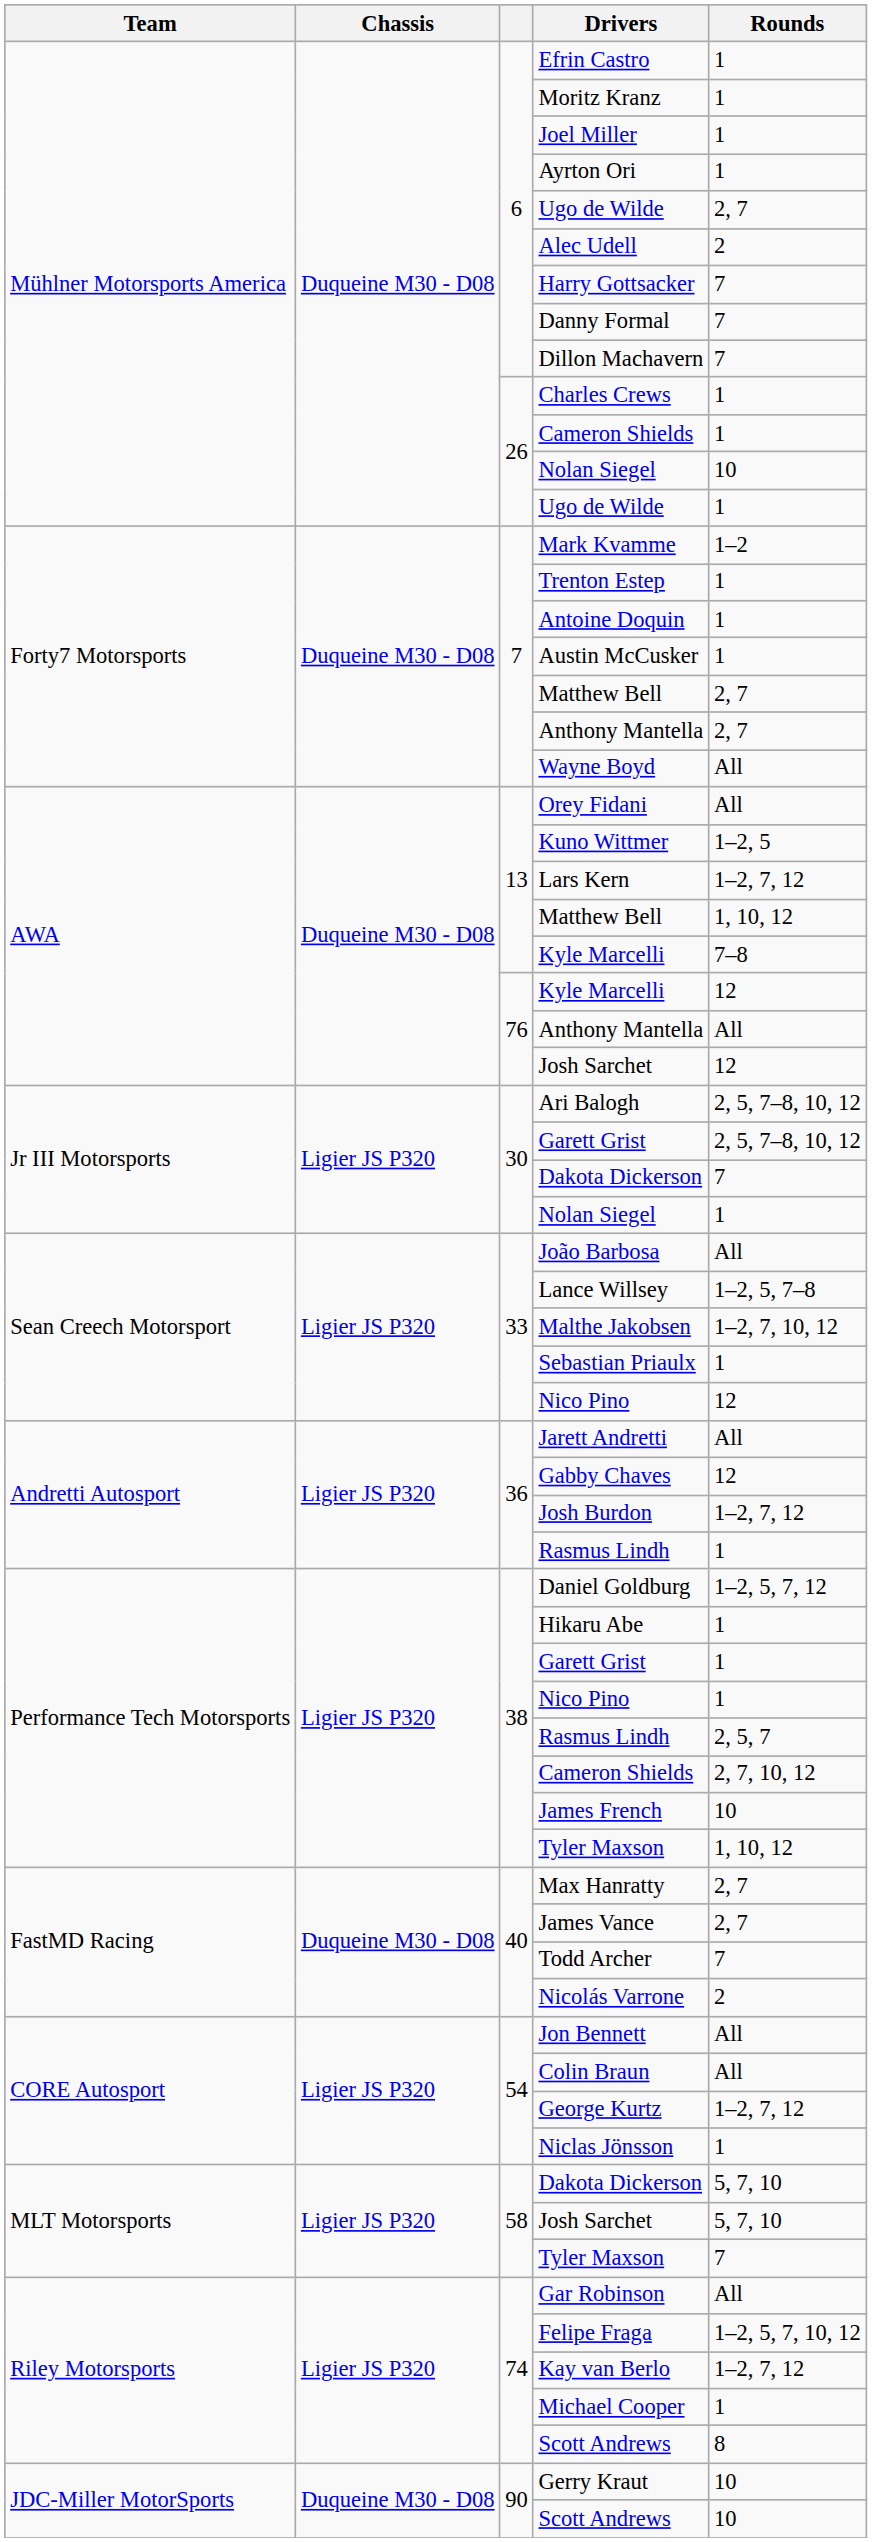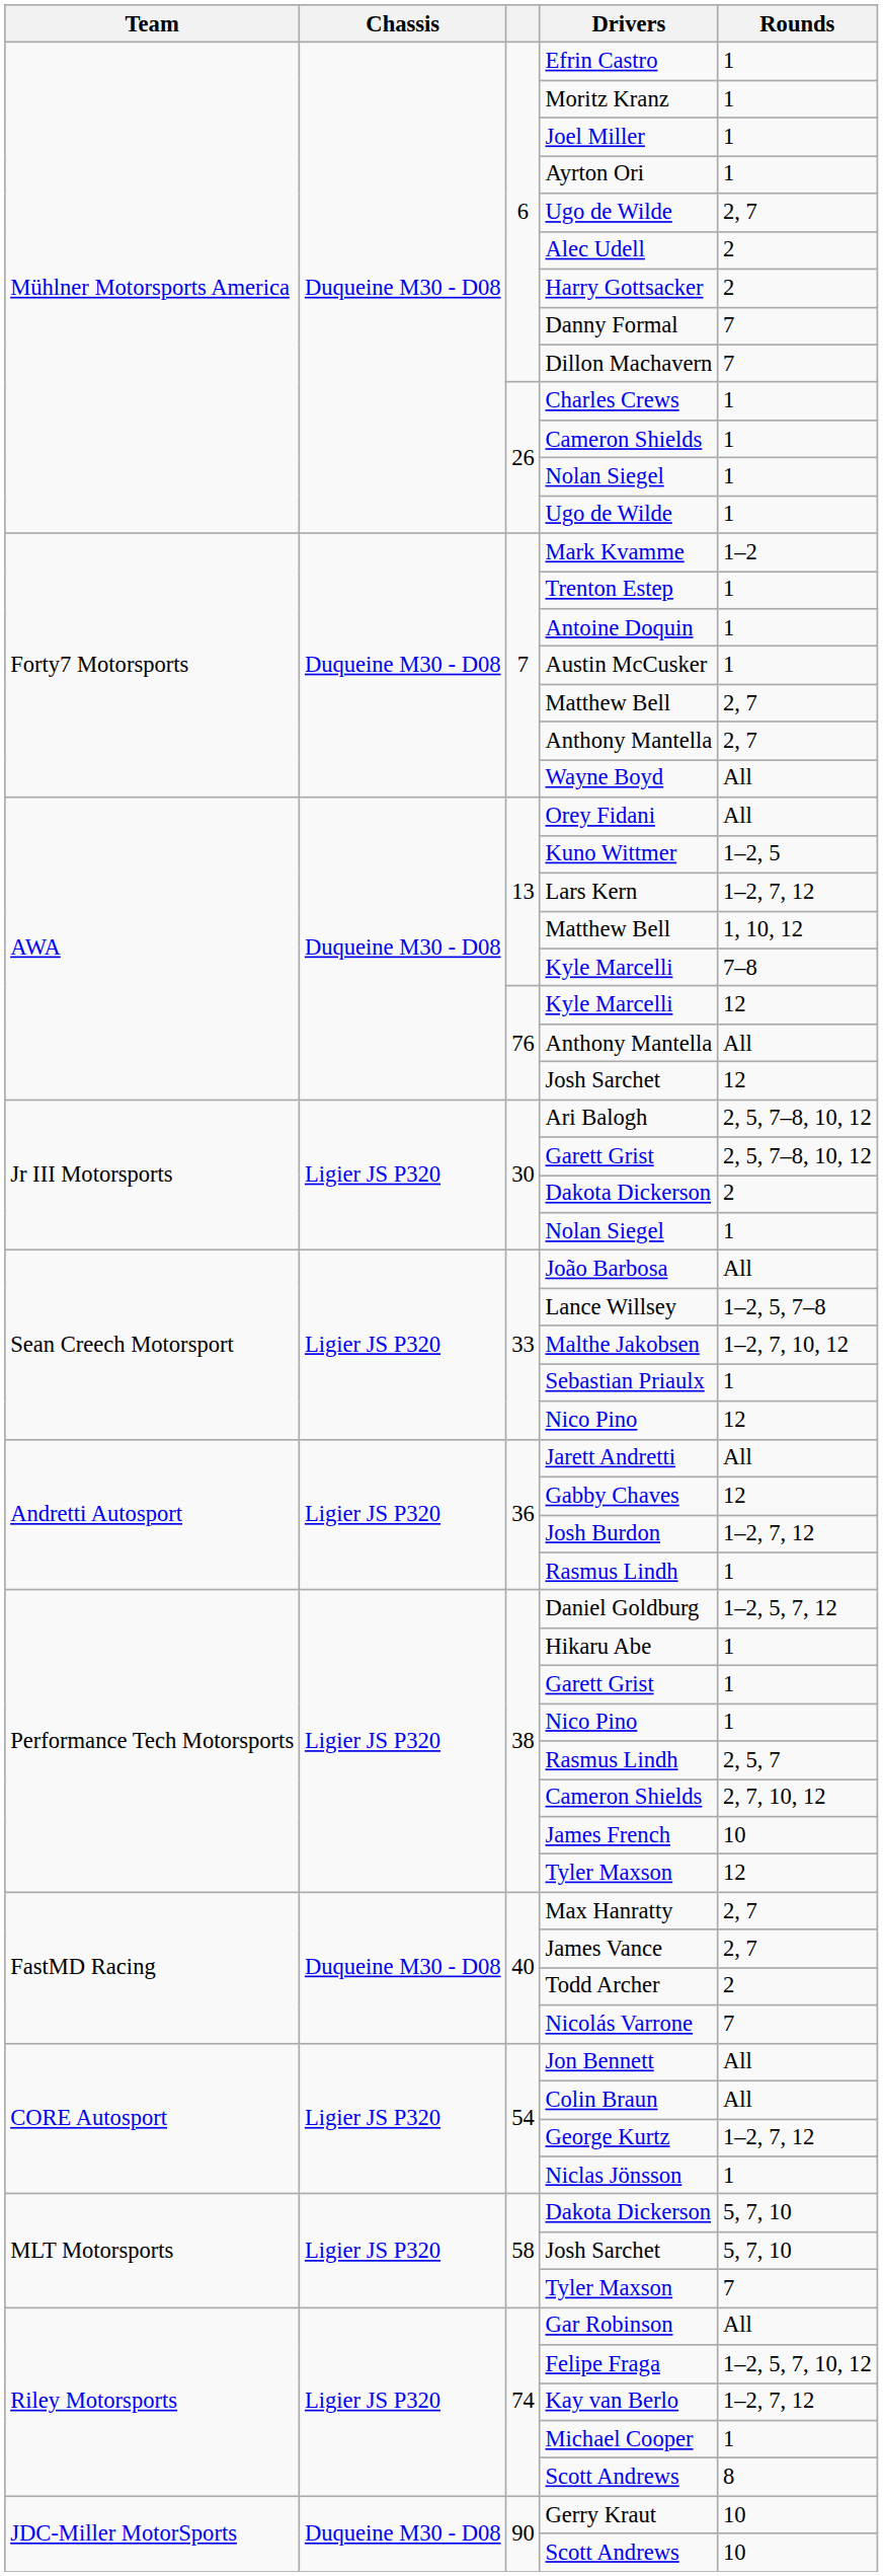 <table class="wikitable" style="font-size: 85%">
 <tr>
 <th>Team</th>
 <th>Chassis</th>
 <th></th>
 <th>Drivers</th>
 <th>Rounds</th>
 </tr>
 <tr>
 <td rowspan="13"> <a href='#'>Mühlner Motorsports America</a></td>
 <td rowspan="13"><a href='#'>Duqueine M30 - D08</a></td>
 <td rowspan="9" align="center">6</td>
 <td> <a href='#'>Efrin Castro</a></td>
 <td>1</td>
 </tr>
 <tr>
 <td> Moritz Kranz</td>
 <td>1</td>
 </tr>
 <tr>
 <td> <a href='#'>Joel Miller</a></td>
 <td>1</td>
 </tr>
 <tr>
 <td> Ayrton Ori</td>
 <td>1</td>
 </tr>
 <tr>
 <td> <a href='#'>Ugo de Wilde</a></td>
 <td>2, 7</td>
 </tr>
 <tr>
 <td> <a href='#'>Alec Udell</a></td>
 <td>2</td>
 </tr>
 <tr>
 <td> <a href='#'>Harry Gottsacker</a></td>
-<td>7</td>
+<td>2</td>
 </tr>
 <tr>
 <td> Danny Formal</td>
 <td>7</td>
 </tr>
 <tr>
 <td> Dillon Machavern</td>
 <td>7</td>
 </tr>
 <tr>
 <td rowspan="4" align="center">26</td>
 <td> <a href='#'>Charles Crews</a></td>
 <td>1</td>
 </tr>
 <tr>
 <td> <a href='#'>Cameron Shields</a></td>
 <td>1</td>
 </tr>
 <tr>
 <td> <a href='#'>Nolan Siegel</a></td>
-<td>10</td>
+<td>1</td>
 </tr>
 <tr>
 <td> <a href='#'>Ugo de Wilde</a></td>
 <td>1</td>
 </tr>
 <tr>
 <td rowspan="7"> Forty7 Motorsports</td>
 <td rowspan="7"><a href='#'>Duqueine M30 - D08</a></td>
 <td align="center" rowspan=7>7</td>
 <td> <a href='#'>Mark Kvamme</a></td>
 <td>1–2</td>
 </tr>
 <tr>
 <td> <a href='#'>Trenton Estep</a></td>
 <td>1</td>
 </tr>
 <tr>
 <td> <a href='#'>Antoine Doquin</a></td>
 <td>1</td>
 </tr>
 <tr>
 <td> Austin McCusker</td>
 <td>1</td>
 </tr>
 <tr>
 <td> Matthew Bell</td>
 <td>2, 7</td>
 </tr>
 <tr>
 <td> Anthony Mantella</td>
 <td>2, 7</td>
 </tr>
 <tr>
 <td> <a href='#'>Wayne Boyd</a></td>
 <td>All</td>
 </tr>
 <tr>
 <td rowspan="8"> <a href='#'>AWA</a></td>
 <td rowspan="8"><a href='#'>Duqueine M30 - D08</a></td>
 <td align="center" rowspan=5>13</td>
 <td> <a href='#'>Orey Fidani</a></td>
 <td>All</td>
 </tr>
 <tr>
 <td> <a href='#'>Kuno Wittmer</a></td>
 <td>1–2, 5</td>
 </tr>
 <tr>
 <td> Lars Kern</td>
 <td>1–2, 7, 12</td>
 </tr>
 <tr>
 <td> Matthew Bell</td>
 <td>1, 10, 12</td>
 </tr>
 <tr>
 <td> <a href='#'>Kyle Marcelli</a></td>
 <td>7–8</td>
 </tr>
 <tr>
 <td rowspan="3" align="center">76</td>
 <td> <a href='#'>Kyle Marcelli</a></td>
 <td>12</td>
 </tr>
 <tr>
 <td> Anthony Mantella</td>
 <td>All</td>
 </tr>
 <tr>
 <td> Josh Sarchet</td>
 <td>12</td>
 </tr>
 <tr>
 <td rowspan="4"> Jr III Motorsports</td>
 <td rowspan="4"><a href='#'>Ligier JS P320</a></td>
 <td rowspan="4" align="center">30</td>
 <td> Ari Balogh</td>
 <td>2, 5, 7–8, 10, 12</td>
 </tr>
 <tr>
 <td> <a href='#'>Garett Grist</a></td>
 <td>2, 5, 7–8, 10, 12</td>
 </tr>
 <tr>
 <td> <a href='#'>Dakota Dickerson</a></td>
-<td>7</td>
+<td>2</td>
 </tr>
 <tr>
 <td> <a href='#'>Nolan Siegel</a></td>
 <td>1</td>
 </tr>
 <tr>
 <td rowspan="5"> Sean Creech Motorsport</td>
 <td rowspan="5"><a href='#'>Ligier JS P320</a></td>
 <td rowspan="5" align="center">33</td>
 <td> <a href='#'>João Barbosa</a></td>
 <td>All</td>
 </tr>
 <tr>
 <td> Lance Willsey</td>
 <td>1–2, 5, 7–8</td>
 </tr>
 <tr>
 <td> <a href='#'>Malthe Jakobsen</a></td>
 <td>1–2, 7, 10, 12</td>
 </tr>
 <tr>
 <td> <a href='#'>Sebastian Priaulx</a></td>
 <td>1</td>
 </tr>
 <tr>
 <td> <a href='#'>Nico Pino</a></td>
 <td>12</td>
 </tr>
 <tr>
 <td rowspan="4"> <a href='#'>Andretti Autosport</a></td>
 <td rowspan="4"><a href='#'>Ligier JS P320</a></td>
 <td rowspan="4" align="center">36</td>
 <td> <a href='#'>Jarett Andretti</a></td>
 <td>All</td>
 </tr>
 <tr>
 <td> <a href='#'>Gabby Chaves</a></td>
 <td>12</td>
 </tr>
 <tr>
 <td> <a href='#'>Josh Burdon</a></td>
 <td>1–2, 7, 12</td>
 </tr>
 <tr>
 <td> <a href='#'>Rasmus Lindh</a></td>
 <td>1</td>
 </tr>
 <tr>
 <td rowspan="8"> Performance Tech Motorsports</td>
 <td rowspan="8"><a href='#'>Ligier JS P320</a></td>
 <td rowspan="8" align="center">38</td>
 <td> Daniel Goldburg</td>
 <td>1–2, 5, 7, 12</td>
 </tr>
 <tr>
 <td> Hikaru Abe</td>
 <td>1</td>
 </tr>
 <tr>
 <td> <a href='#'>Garett Grist</a></td>
 <td>1</td>
 </tr>
 <tr>
 <td> <a href='#'>Nico Pino</a></td>
 <td>1</td>
 </tr>
 <tr>
 <td> <a href='#'>Rasmus Lindh</a></td>
 <td>2, 5, 7</td>
 </tr>
 <tr>
 <td> <a href='#'>Cameron Shields</a></td>
 <td>2, 7, 10, 12</td>
 </tr>
 <tr>
 <td> <a href='#'>James French</a></td>
 <td>10</td>
 </tr>
 <tr>
 <td> <a href='#'>Tyler Maxson</a></td>
-<td>1, 10, 12</td>
+<td>12</td>
 </tr>
 <tr>
 <td rowspan="4"> FastMD Racing</td>
 <td rowspan="4"><a href='#'>Duqueine M30 - D08</a></td>
 <td rowspan="4" align="center">40</td>
 <td> Max Hanratty</td>
 <td>2, 7</td>
 </tr>
 <tr>
 <td> James Vance</td>
 <td>2, 7</td>
 </tr>
 <tr>
 <td> Todd Archer</td>
-<td>7</td>
+<td>2</td>
 </tr>
 <tr>
 <td> <a href='#'>Nicolás Varrone</a></td>
-<td>2</td>
+<td>7</td>
 </tr>
 <tr>
 <td rowspan="4"> <a href='#'>CORE Autosport</a></td>
 <td rowspan="4"><a href='#'>Ligier JS P320</a></td>
 <td rowspan="4" align="center">54</td>
 <td> <a href='#'>Jon Bennett</a></td>
 <td>All</td>
 </tr>
 <tr>
 <td> <a href='#'>Colin Braun</a></td>
 <td>All</td>
 </tr>
 <tr>
 <td> <a href='#'>George Kurtz</a></td>
 <td>1–2, 7, 12</td>
 </tr>
 <tr>
 <td> <a href='#'>Niclas Jönsson</a></td>
 <td>1</td>
 </tr>
 <tr>
 <td rowspan="3"> MLT Motorsports</td>
 <td rowspan="3"><a href='#'>Ligier JS P320</a></td>
 <td rowspan="3" align="center">58</td>
 <td> <a href='#'>Dakota Dickerson</a></td>
 <td>5, 7, 10</td>
 </tr>
 <tr>
 <td> Josh Sarchet</td>
 <td>5, 7, 10</td>
 </tr>
 <tr>
 <td> <a href='#'>Tyler Maxson</a></td>
 <td>7</td>
 </tr>
 <tr>
 <td rowspan="5"> <a href='#'>Riley Motorsports</a></td>
 <td rowspan="5"><a href='#'>Ligier JS P320</a></td>
 <td rowspan="5" align="center">74</td>
 <td> <a href='#'>Gar Robinson</a></td>
 <td>All</td>
 </tr>
 <tr>
 <td> <a href='#'>Felipe Fraga</a></td>
 <td>1–2, 5, 7, 10, 12</td>
 </tr>
 <tr>
 <td> <a href='#'>Kay van Berlo</a></td>
 <td>1–2, 7, 12</td>
 </tr>
 <tr>
 <td> <a href='#'>Michael Cooper</a></td>
 <td>1</td>
 </tr>
 <tr>
 <td> <a href='#'>Scott Andrews</a></td>
 <td>8</td>
 </tr>
 <tr>
 <td rowspan="2"> <a href='#'>JDC-Miller MotorSports</a></td>
 <td rowspan="2"><a href='#'>Duqueine M30 - D08</a></td>
 <td rowspan="2" align="center">90</td>
 <td> Gerry Kraut</td>
 <td>10</td>
 </tr>
 <tr>
 <td> <a href='#'>Scott Andrews</a></td>
 <td>10</td>
 </tr>
 </table>
